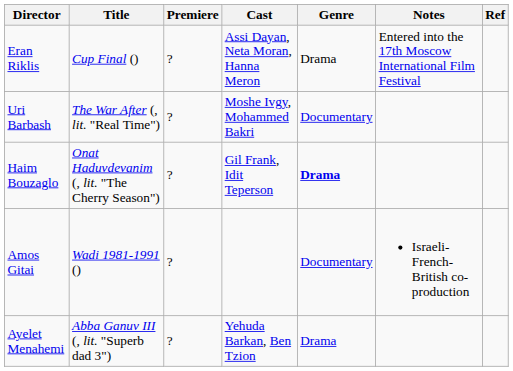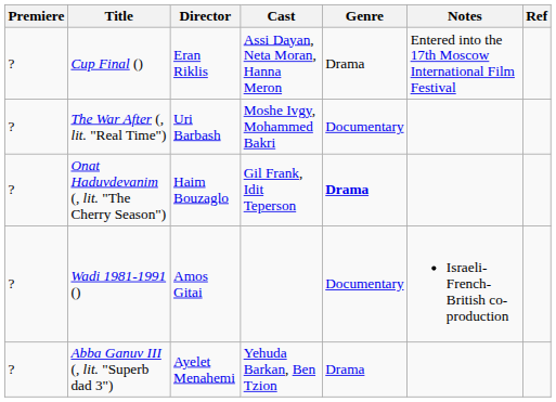 <table class="wikitable">
 <tr>
+<th>Premiere</th>
+<th>Title</th>
 <th>Director</th>
-<th>Title</th>
-<th>Premiere</th>
 <th width=15%>Cast</th>
 <th>Genre</th>
 <th>Notes</th>
 <th>Ref</th>
 </tr>
 <tr>
+<td>?</td>
+<td><em><a href='#'>Cup Final</a></em> ()</td>
 <td><a href='#'>Eran Riklis</a></td>
-<td><em><a href='#'>Cup Final</a></em> ()</td>
-<td>?</td>
 <td><a href='#'>Assi Dayan</a>, <a href='#'>Neta Moran</a>, <a href='#'>Hanna Meron</a></td>
 <td>Drama</td>
 <td>Entered into the <a href='#'>17th Moscow International Film Festival</a></td>
 <td></td>
 </tr>
 <tr>
+<td>?</td>
+<td><em><a href='#'>The War After</a></em> (, <em>lit.</em> "Real Time")</td>
 <td><a href='#'>Uri Barbash</a></td>
-<td><em><a href='#'>The War After</a></em> (, <em>lit.</em> "Real Time")</td>
-<td>?</td>
 <td><a href='#'>Moshe Ivgy</a>, <a href='#'>Mohammed Bakri</a></td>
 <td><a href='#'>Documentary</a></td>
 <td></td>
 <td></td>
 </tr>
 <tr>
+<td>?</td>
+<td><em><a href='#'>Onat Haduvdevanim</a></em> (, <em>lit.</em> "The Cherry Season")</td>
 <td><a href='#'>Haim Bouzaglo</a></td>
-<td><em><a href='#'>Onat Haduvdevanim</a></em> (, <em>lit.</em> "The Cherry Season")</td>
-<td>?</td>
 <td><a href='#'>Gil Frank</a>, <a href='#'>Idit Teperson</a></td>
 <td><strong><a href='#'>Drama</a></strong></td>
 <td></td>
 <td></td>
 </tr>
 <tr>
+<td>?</td>
+<td><em><a href='#'>Wadi 1981-1991</a></em> ()</td>
 <td><a href='#'>Amos Gitai</a></td>
-<td><em><a href='#'>Wadi 1981-1991</a></em> ()</td>
-<td>?</td>
 <td></td>
 <td><a href='#'>Documentary</a></td>
 <td><br><ul><li>Israeli-French-British co-production</li></ul></td>
 <td></td>
 </tr>
 <tr>
+<td>?</td>
+<td><em><a href='#'>Abba Ganuv III</a></em> (, <em>lit.</em> "Superb dad 3")</td>
 <td><a href='#'>Ayelet Menahemi</a></td>
-<td><em><a href='#'>Abba Ganuv III</a></em> (, <em>lit.</em> "Superb dad 3")</td>
-<td>?</td>
 <td><a href='#'>Yehuda Barkan</a>, <a href='#'>Ben Tzion</a></td>
 <td><a href='#'>Drama</a></td>
 <td></td>
 <td></td>
 </tr>
 </table>
